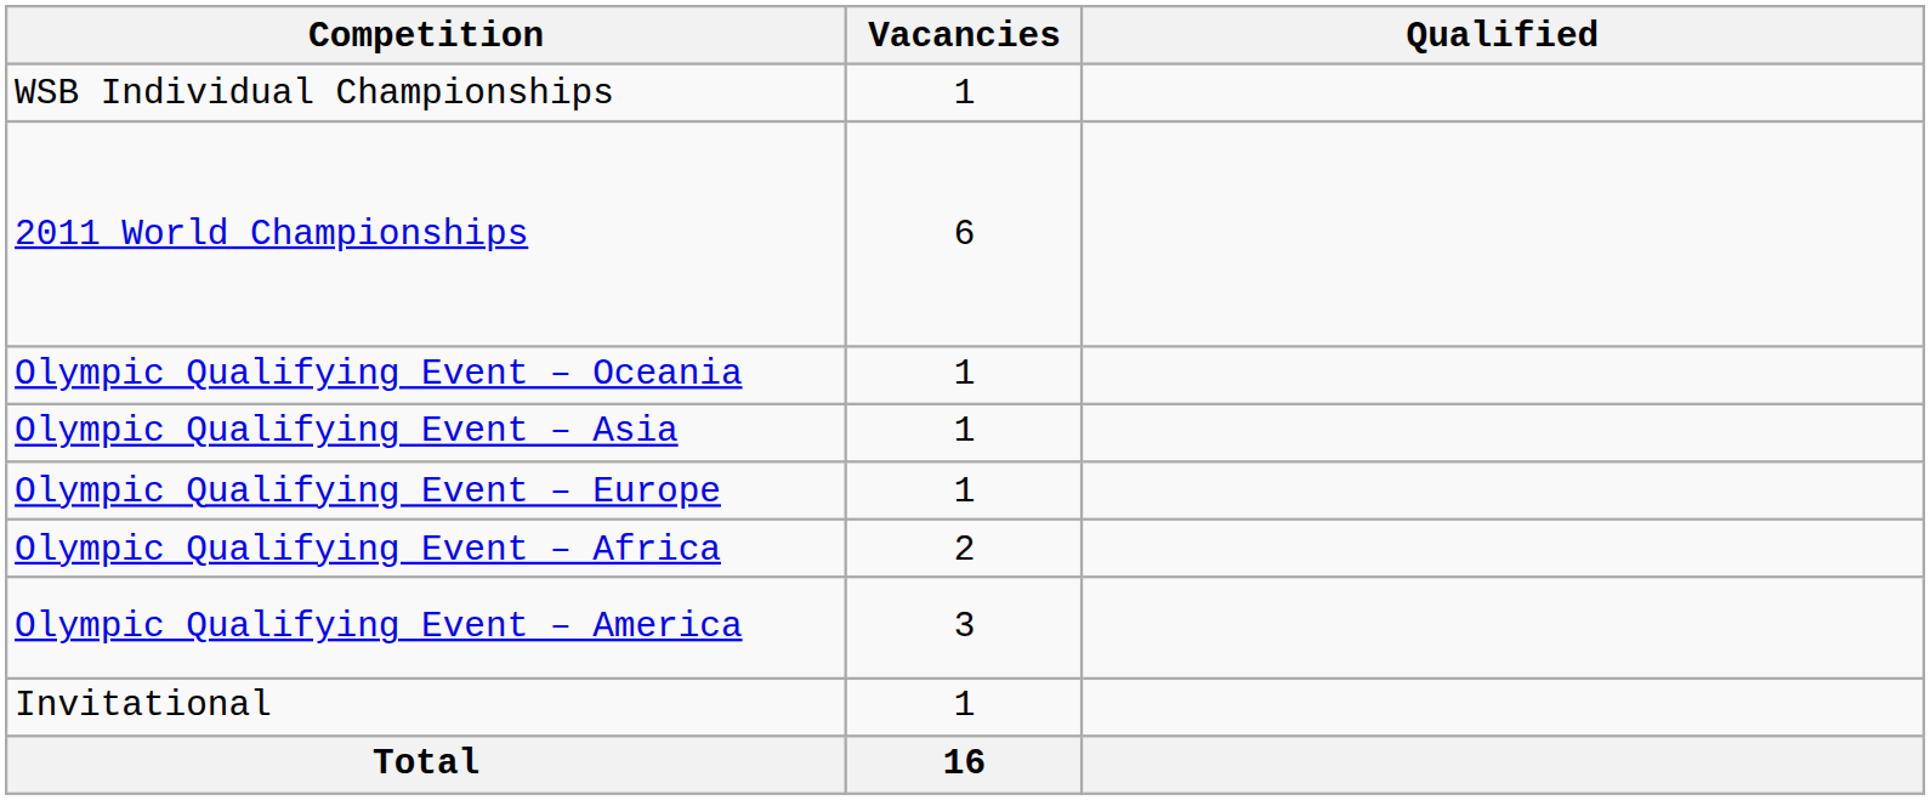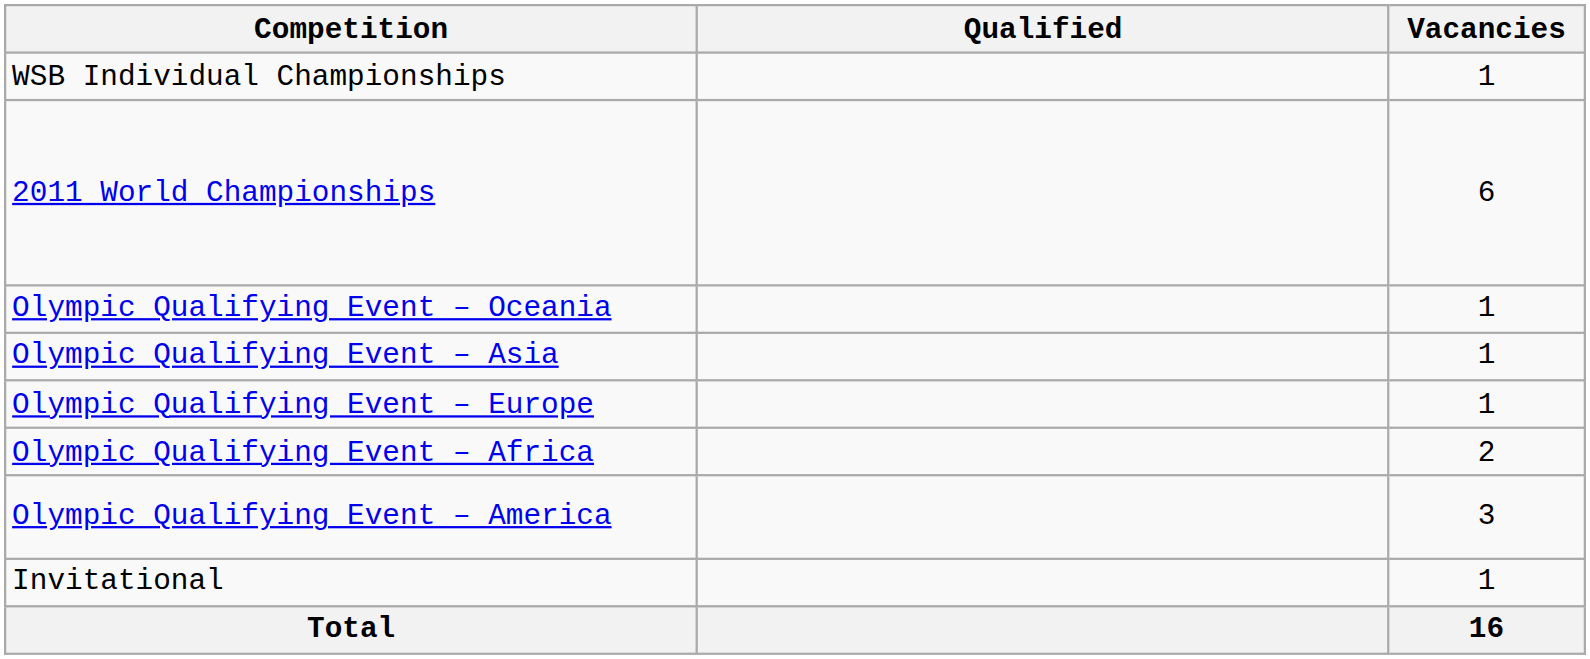 <table class = "wikitable">
 <tr>
 <th width=300>Competition</th>
+<th width=300>Qualified</th>
 <th width=80>Vacancies</th>
-<th width=300>Qualified</th>
 </tr>
 <tr>
 <td>WSB Individual Championships</td>
+<td></td>
 <td align="center">1</td>
-<td></td>
 </tr>
 <tr>
 <td><a href='#'>2011 World Championships</a></td>
+<td><br><br><br><br><br></td>
 <td align="center">6</td>
-<td><br><br><br><br><br></td>
 </tr>
 <tr>
 <td><a href='#'>Olympic Qualifying Event – Oceania</a></td>
+<td></td>
 <td align="center">1</td>
-<td></td>
 </tr>
 <tr>
 <td><a href='#'>Olympic Qualifying Event – Asia</a></td>
+<td></td>
 <td align="center">1</td>
-<td></td>
 </tr>
 <tr>
 <td><a href='#'>Olympic Qualifying Event – Europe</a></td>
+<td></td>
 <td align="center">1</td>
-<td></td>
 </tr>
 <tr>
 <td><a href='#'>Olympic Qualifying Event – Africa</a></td>
+<td><br><s></s></td>
 <td align="center">2</td>
-<td><br><s></s></td>
 </tr>
 <tr>
 <td><a href='#'>Olympic Qualifying Event – America</a></td>
+<td><br><br></td>
 <td align="center">3</td>
-<td><br><br></td>
 </tr>
 <tr>
 <td>Invitational</td>
+<td></td>
 <td align="center">1</td>
-<td></td>
 </tr>
 <tr>
 <th>Total</th>
+<th></th>
 <th>16</th>
-<th></th>
 </tr>
 </table>
